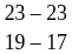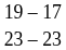 <table style="text-align:center">
 <tr>
 <th width=200></th>
 <th width=100></th>
 <th width=200></th>
 </tr>
 <tr>
 <td align=right><strong></strong></td>
+<td>19 – 17</td>
+<td align=left></td>
+</tr>
+<tr>
+<td align=right><strong></strong></td>
 <td>23 – 23</td>
 <td align=left><strong></strong></td>
 </tr>
-<tr>
-<td align=right><strong></strong></td>
-<td>19 – 17</td>
-<td align=left></td>
-</tr>
 </table>
